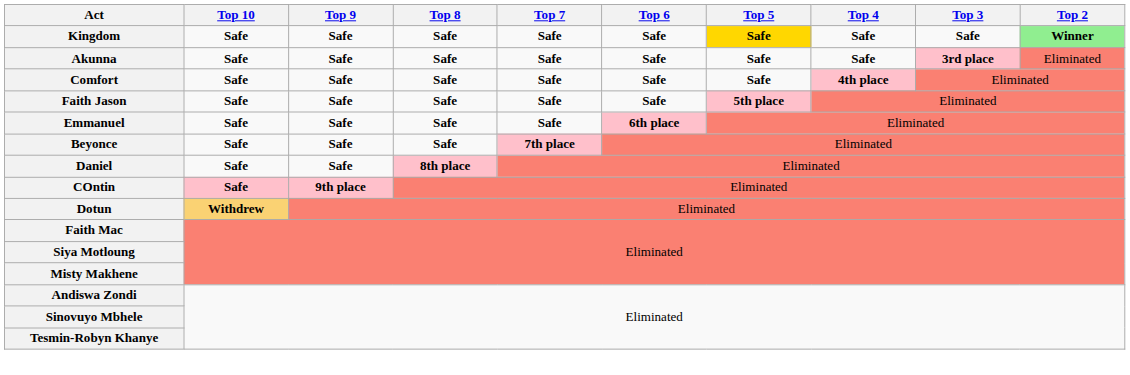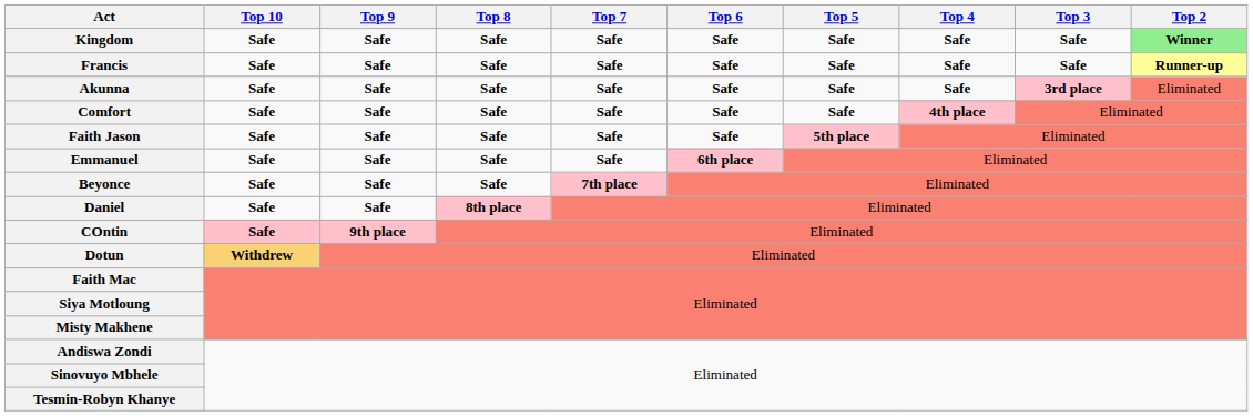 <table class="wikitable" style="text-align:center; font-size:85%">
 <tr>
 <th style="width:12%" rowspan="2"  scope="col">Act</th>
 <th style="width:7%" rowspan="2" scope="col"><a href='#'>Top 10</a></th>
 <th style="width:7%" rowspan="2" scope="col"><a href='#'>Top 9</a></th>
 <th style="width:7%" rowspan="2" scope="col"><a href='#'>Top 8</a></th>
 <th style="width:7%" rowspan="2" scope="col"><a href='#'>Top 7</a></th>
 <th style="width:7%" rowspan="2" scope="col"><a href='#'>Top 6</a></th>
 <th style="width:7%" rowspan="2" scope="col"><a href='#'>Top 5</a></th>
 <th style="width:7%" rowspan="2" scope="col"><a href='#'>Top 4</a></th>
 <th style="width:7%" rowspan="2" scope="col"><a href='#'>Top 3</a></th>
 <th style="width:7%" rowspan="2" scope="col"><a href='#'>Top 2</a></th>
 </tr>
 <tr>
 </tr>
 <tr>
 <th scope="row">Kingdom</th>
 <td><strong>Safe</strong></td>
 <td><strong>Safe</strong></td>
 <td><strong>Safe</strong></td>
 <td><strong>Safe</strong></td>
 <td><strong>Safe</strong></td>
-<td style="background: gold;"><strong>Safe</strong></td>
+<td><strong>Safe</strong></td>
 <td><strong>Safe</strong></td>
 <td><strong>Safe</strong></td>
 <td style="background:lightgreen"><strong>Winner</strong></td>
+</tr>
+<tr>
+<th scope="row">Francis</th>
+<td><strong>Safe</strong></td>
+<td><strong>Safe</strong></td>
+<td><strong>Safe</strong></td>
+<td><strong>Safe</strong></td>
+<td><strong>Safe</strong></td>
+<td><strong>Safe</strong></td>
+<td><strong>Safe</strong></td>
+<td><strong>Safe</strong></td>
+<td style="background:#ff9"><strong>Runner-up</strong></td>
 </tr>
 <tr>
 <th scope="row">Akunna</th>
 <td><strong>Safe</strong></td>
 <td><strong>Safe</strong></td>
 <td><strong>Safe</strong></td>
 <td><strong>Safe</strong></td>
 <td><strong>Safe</strong></td>
 <td><strong>Safe</strong></td>
 <td><strong>Safe</strong></td>
 <td style="background:pink"><strong>3rd place</strong></td>
 <td style="background:salmon">Eliminated</td>
 </tr>
 <tr>
 <th scope="row">Comfort</th>
 <td><strong>Safe</strong></td>
 <td><strong>Safe</strong></td>
 <td><strong>Safe</strong></td>
 <td><strong>Safe</strong></td>
 <td><strong>Safe</strong></td>
 <td><strong>Safe</strong></td>
 <td style="background:pink"><strong>4th place</strong></td>
 <td colspan="2" style="background:salmon">Eliminated</td>
 </tr>
 <tr>
 <th scope="row">Faith Jason</th>
 <td><strong>Safe</strong></td>
 <td><strong>Safe</strong></td>
 <td><strong>Safe</strong></td>
 <td><strong>Safe</strong></td>
 <td><strong>Safe</strong></td>
 <td style="background:pink"><strong>5th place</strong></td>
 <td colspan="3" style="background:salmon">Eliminated</td>
 </tr>
 <tr>
 <th scope="row">Emmanuel</th>
 <td><strong>Safe</strong></td>
 <td><strong>Safe</strong></td>
 <td><strong>Safe</strong></td>
 <td><strong>Safe</strong></td>
 <td style="background:pink"><strong>6th place</strong></td>
 <td colspan="4" style="background:salmon">Eliminated</td>
 </tr>
 <tr>
 <th scope="row">Beyonce</th>
 <td><strong>Safe</strong></td>
 <td><strong>Safe</strong></td>
 <td><strong>Safe</strong></td>
 <td style="background:pink"><strong>7th place</strong></td>
 <td colspan="5" style="background:salmon">Eliminated</td>
 </tr>
 <tr>
 <th scope="row">Daniel</th>
 <td><strong>Safe</strong></td>
 <td><strong>Safe</strong></td>
 <td style="background:pink"><strong>8th place</strong></td>
 <td colspan="6" style="background:salmon">Eliminated</td>
 </tr>
 <tr>
 <th scope="row">COntin</th>
 <td style="background: pink;"><strong>Safe</strong></td>
 <td style="background:pink"><strong>9th place</strong></td>
 <td colspan="7" style="background:salmon">Eliminated</td>
 </tr>
 <tr>
 <th scope="row">Dotun</th>
 <td style="background:#fad273"><strong>Withdrew</strong></td>
 <td colspan="8" style="background:salmon">Eliminated</td>
 </tr>
 <tr>
 <th scope="row">Faith Mac</th>
 <td colspan="9" rowspan="3" style="background:salmon">Eliminated</td>
 </tr>
 <tr>
 <th scope="row">Siya Motloung</th>
 </tr>
 <tr>
 <th scope="row">Misty Makhene</th>
 </tr>
 <tr>
 <th scope="row">Andiswa Zondi</th>
 <td colspan="9" rowspan="3">Eliminated</td>
 </tr>
 <tr>
 <th scope="row">Sinovuyo Mbhele</th>
 </tr>
 <tr>
 <th scope="row">Tesmin-Robyn Khanye</th>
 </tr>
 </table>
